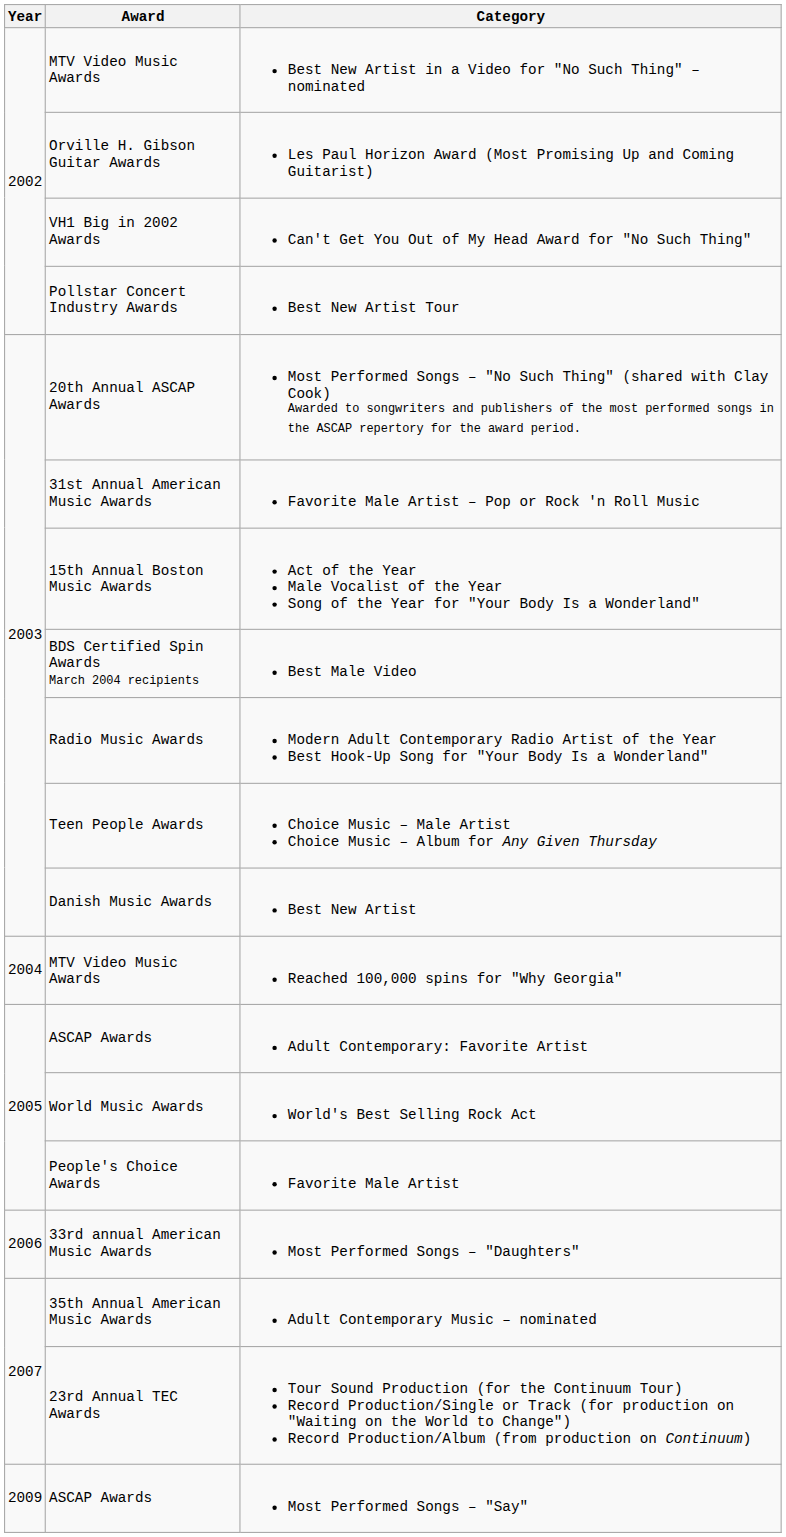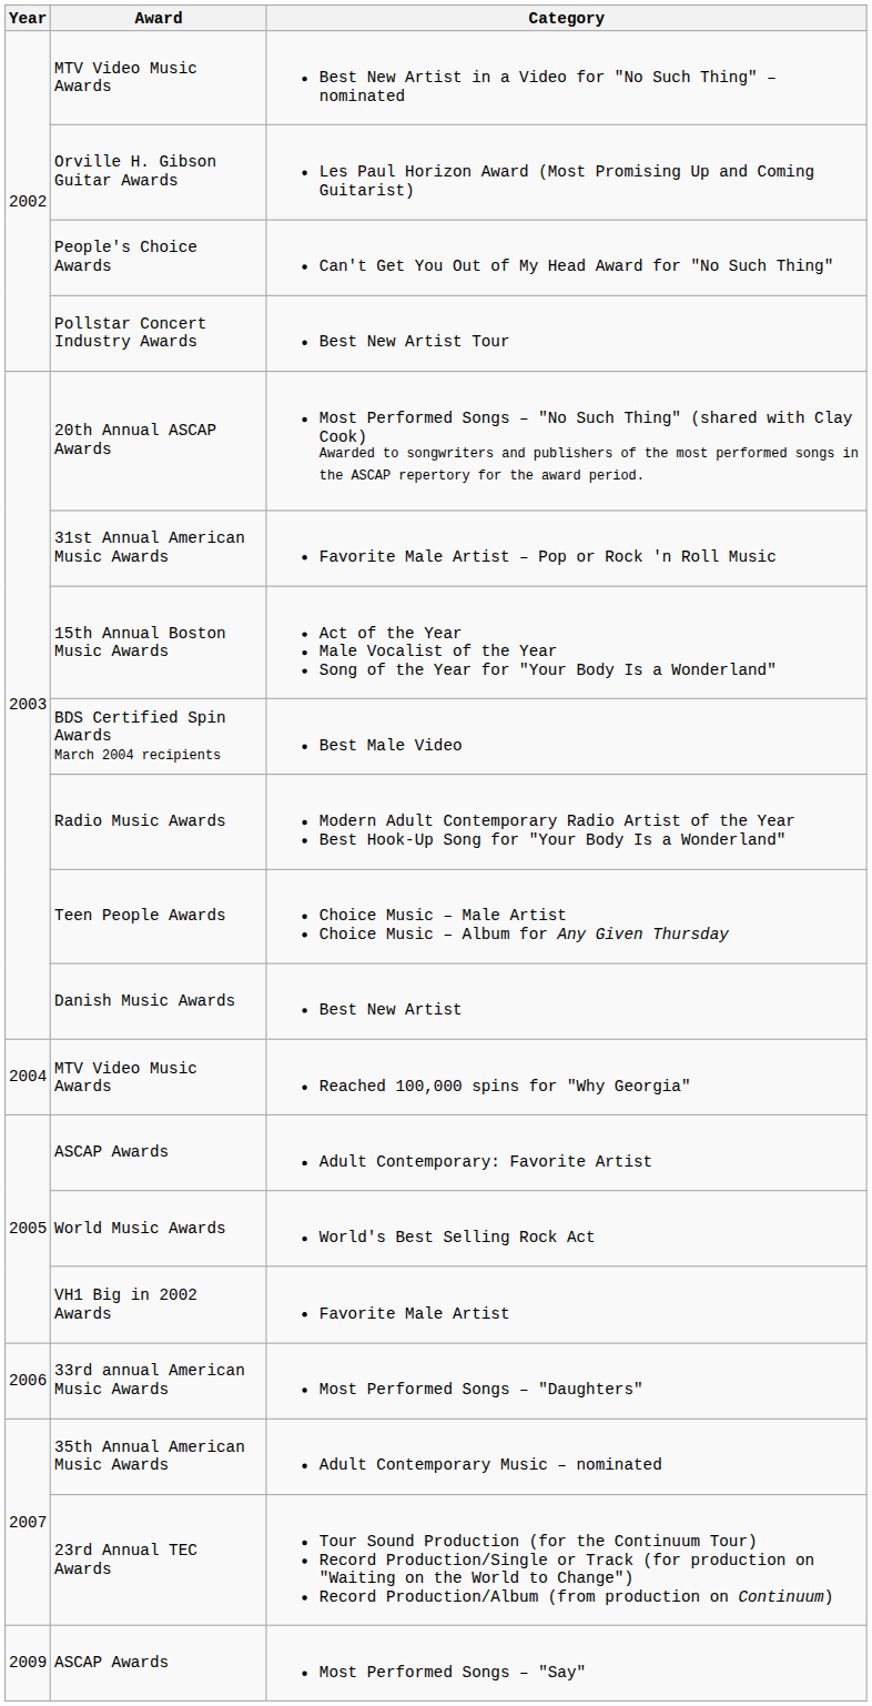 <table class="wikitable" style="width:80%;">
 <tr>
 <th align=center>Year</th>
 <th>Award</th>
 <th>Category</th>
 </tr>
 <tr>
 <td style="text-align:center;" rowspan="4">2002</td>
 <td>MTV Video Music Awards</td>
 <td><br><ul><li>Best New Artist in a Video for "No Such Thing" – nominated</li></ul></td>
 </tr>
 <tr>
 <td>Orville H. Gibson Guitar Awards</td>
 <td><br><ul><li>Les Paul Horizon Award (Most Promising Up and Coming Guitarist)</li></ul></td>
 </tr>
 <tr>
-<td>VH1 Big in 2002 Awards</td>
+<td>People's Choice Awards</td>
 <td><br><ul><li>Can't Get You Out of My Head Award for "No Such Thing"</li></ul></td>
 </tr>
 <tr>
 <td>Pollstar Concert Industry Awards</td>
 <td><br><ul><li>Best New Artist Tour</li></ul></td>
 </tr>
 <tr>
 <td style="text-align:center;" rowspan="7">2003</td>
 <td>20th Annual ASCAP Awards</td>
 <td><br><ul><li>Most Performed Songs – "No Such Thing" (shared with Clay Cook)<br><sup>Awarded to songwriters and publishers of the most performed songs in the ASCAP repertory for the award period.</sup></li></ul></td>
 </tr>
 <tr>
 <td>31st Annual American Music Awards</td>
 <td><br><ul><li>Favorite Male Artist – Pop or Rock 'n Roll Music</li></ul></td>
 </tr>
 <tr>
 <td>15th Annual Boston Music Awards</td>
 <td><br><ul><li>Act of the Year</li><li>Male Vocalist of the Year</li><li>Song of the Year for "Your Body Is a Wonderland"</li></ul></td>
 </tr>
 <tr>
 <td>BDS Certified Spin Awards<br><small>March 2004 recipients</small></td>
 <td><br><ul><li>Best Male Video</li></ul></td>
 </tr>
 <tr>
 <td>Radio Music Awards</td>
 <td><br><ul><li>Modern Adult Contemporary Radio Artist of the Year</li><li>Best Hook-Up Song for "Your Body Is a Wonderland"</li></ul></td>
 </tr>
 <tr>
 <td>Teen People Awards</td>
 <td><br><ul><li>Choice Music – Male Artist</li><li>Choice Music – Album for <em>Any Given Thursday</em></li></ul></td>
 </tr>
 <tr>
 <td>Danish Music Awards</td>
 <td><br><ul><li>Best New Artist</li></ul></td>
 </tr>
 <tr>
 <td align=center>2004</td>
 <td>MTV Video Music Awards</td>
 <td><br><ul><li>Reached 100,000 spins for "Why Georgia"</li></ul></td>
 </tr>
 <tr>
 <td style="text-align:center;" rowspan="3">2005</td>
 <td>ASCAP Awards</td>
 <td><br><ul><li>Adult Contemporary: Favorite Artist</li></ul></td>
 </tr>
 <tr>
 <td>World Music Awards</td>
 <td><br><ul><li>World's Best Selling Rock Act</li></ul></td>
 </tr>
 <tr>
-<td>People's Choice Awards</td>
+<td>VH1 Big in 2002 Awards</td>
 <td><br><ul><li>Favorite Male Artist</li></ul></td>
 </tr>
 <tr>
 <td align=center>2006</td>
 <td>33rd annual American Music Awards</td>
 <td><br><ul><li>Most Performed Songs – "Daughters"</li></ul></td>
 </tr>
 <tr>
 <td style="text-align:center;" rowspan="2">2007</td>
 <td>35th Annual American Music Awards</td>
 <td><br><ul><li>Adult Contemporary Music – nominated</li></ul></td>
 </tr>
 <tr>
 <td>23rd Annual TEC Awards</td>
 <td><br><ul><li>Tour Sound Production (for the Continuum Tour)</li><li>Record Production/Single or Track (for production on "Waiting on the World to Change")</li><li>Record Production/Album (from production on <em>Continuum</em>)</li></ul></td>
 </tr>
 <tr>
 <td align=center>2009</td>
 <td>ASCAP Awards</td>
 <td><br><ul><li>Most Performed Songs – "Say"</li></ul></td>
 </tr>
 </table>
